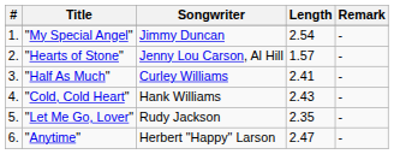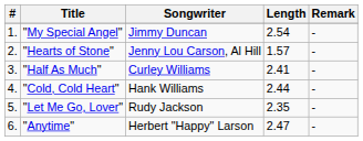 <table class="wikitable">
 <tr>
 <th>#</th>
 <th>Title</th>
 <th>Songwriter</th>
 <th>Length</th>
 <th>Remark</th>
 </tr>
 <tr bgcolor="#ebf5ff">
 </tr>
 <tr>
 <td>1.</td>
 <td>"<a href='#'>My Special Angel</a>"</td>
 <td><a href='#'>Jimmy Duncan</a></td>
 <td>2.54</td>
 <td>-</td>
 </tr>
 <tr>
 <td>2.</td>
 <td>"<a href='#'>Hearts of Stone</a>"</td>
 <td><a href='#'>Jenny Lou Carson</a>, Al Hill</td>
 <td>1.57</td>
 <td>-</td>
 </tr>
 <tr>
 <td>3.</td>
 <td>"<a href='#'>Half As Much</a>"</td>
 <td><a href='#'>Curley Williams</a></td>
 <td>2.41</td>
 <td>-</td>
 </tr>
 <tr>
 <td>4.</td>
 <td>"<a href='#'>Cold, Cold Heart</a>"</td>
 <td>Hank Williams</td>
-<td>2.43</td>
+<td>2.44</td>
 <td>-</td>
 </tr>
 <tr>
 <td>5.</td>
 <td>"<a href='#'>Let Me Go, Lover</a>"</td>
 <td>Rudy Jackson</td>
 <td>2.35</td>
 <td>-</td>
 </tr>
 <tr>
 <td>6.</td>
 <td>"<a href='#'>Anytime</a>"</td>
 <td>Herbert "Happy" Larson</td>
 <td>2.47</td>
 <td>-</td>
 </tr>
 </table>
